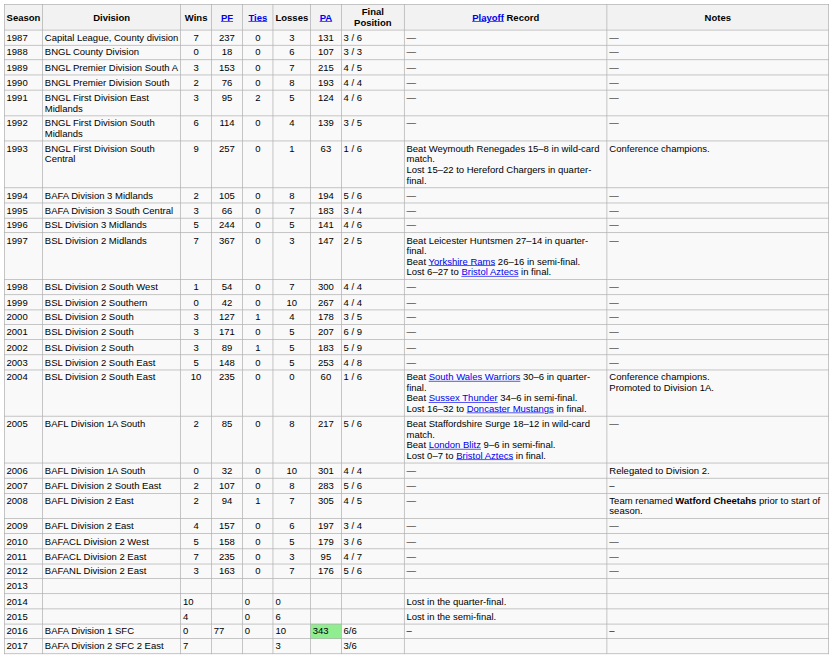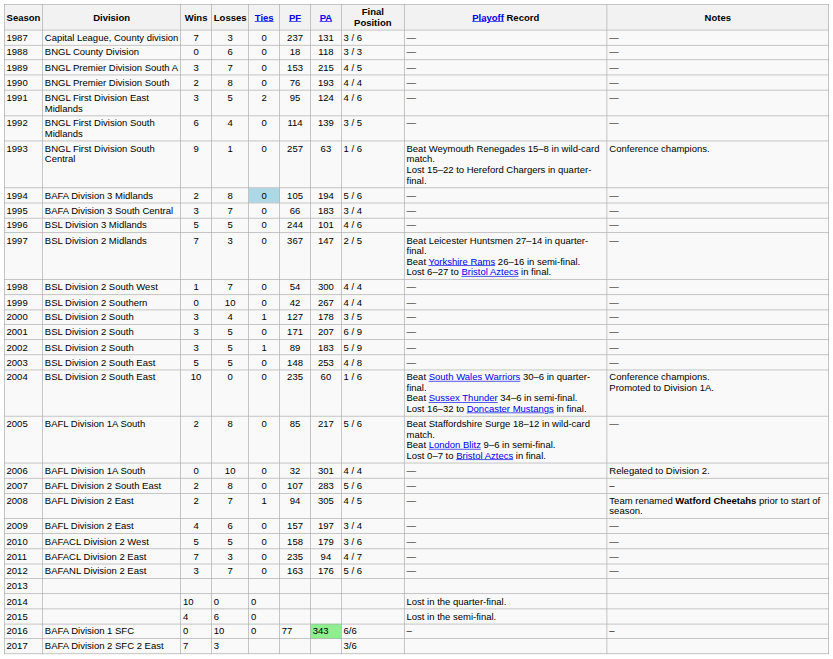 <table class="wikitable" style="font-size: 90%;">
 <tr>
 <th>Season</th>
 <th>Division</th>
 <th width="40px">Wins</th>
+<th width="40px">Losses</th>
+<th width="40px"><a href='#'>Ties</a></th>
 <th width="40px"><a href='#'>PF</a></th>
-<th width="40px"><a href='#'>Ties</a></th>
-<th width="40px">Losses</th>
 <th width="40px"><a href='#'>PA</a></th>
 <th>Final Position</th>
 <th><a href='#'>Playoff</a> Record</th>
 <th>Notes</th>
 </tr>
 <tr valign="top">
 <td>1987</td>
 <td>Capital League, County division</td>
 <td align="center">7</td>
+<td align="center">3</td>
+<td align="center">0</td>
 <td align="center">237</td>
-<td align="center">0</td>
-<td align="center">3</td>
 <td align="center">131</td>
 <td>3 / 6</td>
 <td>—</td>
 <td>—</td>
 </tr>
 <tr valign="top">
 <td>1988</td>
 <td>BNGL County Division</td>
 <td align="center">0</td>
+<td align="center">6</td>
+<td align="center">0</td>
 <td align="center">18</td>
-<td align="center">0</td>
-<td align="center">6</td>
-<td align="center">107</td>
+<td align="center">118</td>
 <td>3 / 3</td>
 <td>—</td>
 <td>—</td>
 </tr>
 <tr valign="top">
 <td>1989</td>
 <td>BNGL Premier Division South A</td>
 <td align="center">3</td>
+<td align="center">7</td>
+<td align="center">0</td>
 <td align="center">153</td>
-<td align="center">0</td>
-<td align="center">7</td>
 <td align="center">215</td>
 <td>4 / 5</td>
 <td>—</td>
 <td>—</td>
 </tr>
 <tr valign="top">
 <td>1990</td>
 <td>BNGL Premier Division South</td>
 <td align="center">2</td>
+<td align="center">8</td>
+<td align="center">0</td>
 <td align="center">76</td>
-<td align="center">0</td>
-<td align="center">8</td>
 <td align="center">193</td>
 <td>4 / 4</td>
 <td>—</td>
 <td>—</td>
 </tr>
 <tr valign="top">
 <td>1991</td>
 <td>BNGL First Division East Midlands</td>
 <td align="center">3</td>
+<td align="center">5</td>
+<td align="center">2</td>
 <td align="center">95</td>
-<td align="center">2</td>
-<td align="center">5</td>
 <td align="center">124</td>
 <td>4 / 6</td>
 <td>—</td>
 <td>—</td>
 </tr>
 <tr valign="top">
 <td>1992</td>
 <td>BNGL First Division South Midlands</td>
 <td align="center">6</td>
+<td align="center">4</td>
+<td align="center">0</td>
 <td align="center">114</td>
-<td align="center">0</td>
-<td align="center">4</td>
 <td align="center">139</td>
 <td>3 / 5</td>
 <td>—</td>
 <td>—</td>
 </tr>
 <tr valign="top">
 <td>1993</td>
 <td>BNGL First Division South Central</td>
 <td align="center">9</td>
+<td align="center">1</td>
+<td align="center">0</td>
 <td align="center">257</td>
-<td align="center">0</td>
-<td align="center">1</td>
 <td align="center">63</td>
 <td>1 / 6</td>
 <td>Beat Weymouth Renegades 15–8 in wild-card match.<br>Lost 15–22 to Hereford Chargers in quarter-final.</td>
 <td>Conference champions.</td>
 </tr>
 <tr valign="top">
 <td>1994</td>
 <td>BAFA Division 3 Midlands</td>
 <td align="center">2</td>
+<td align="center">8</td>
+<td align="center" style="background: lightblue;">0</td>
 <td align="center">105</td>
-<td align="center">0</td>
-<td align="center">8</td>
 <td align="center">194</td>
 <td>5 / 6</td>
 <td>—</td>
 <td>—</td>
 </tr>
 <tr valign="top">
 <td>1995</td>
 <td>BAFA Division 3 South Central</td>
 <td align="center">3</td>
+<td align="center">7</td>
+<td align="center">0</td>
 <td align="center">66</td>
-<td align="center">0</td>
-<td align="center">7</td>
 <td align="center">183</td>
 <td>3 / 4</td>
 <td>—</td>
 <td>—</td>
 </tr>
 <tr valign="top">
 <td>1996</td>
 <td>BSL Division 3 Midlands</td>
 <td align="center">5</td>
+<td align="center">5</td>
+<td align="center">0</td>
 <td align="center">244</td>
-<td align="center">0</td>
-<td align="center">5</td>
-<td align="center">141</td>
+<td align="center">101</td>
 <td>4 / 6</td>
 <td>—</td>
 <td>—</td>
 </tr>
 <tr valign="top">
 <td>1997</td>
 <td>BSL Division 2 Midlands</td>
 <td align="center">7</td>
+<td align="center">3</td>
+<td align="center">0</td>
 <td align="center">367</td>
-<td align="center">0</td>
-<td align="center">3</td>
 <td align="center">147</td>
 <td>2 / 5</td>
 <td>Beat Leicester Huntsmen 27–14 in quarter-final.<br>Beat <a href='#'>Yorkshire Rams</a> 26–16 in semi-final.<br>Lost 6–27 to <a href='#'>Bristol Aztecs</a> in final.</td>
 <td>—</td>
 </tr>
 <tr valign="top">
 <td>1998</td>
 <td>BSL Division 2 South West</td>
 <td align="center">1</td>
+<td align="center">7</td>
+<td align="center">0</td>
 <td align="center">54</td>
-<td align="center">0</td>
-<td align="center">7</td>
 <td align="center">300</td>
 <td>4 / 4</td>
 <td>—</td>
 <td>—</td>
 </tr>
 <tr valign="top">
 <td>1999</td>
 <td>BSL Division 2 Southern</td>
 <td align="center">0</td>
+<td align="center">10</td>
+<td align="center">0</td>
 <td align="center">42</td>
-<td align="center">0</td>
-<td align="center">10</td>
 <td align="center">267</td>
 <td>4 / 4</td>
 <td>—</td>
 <td>—</td>
 </tr>
 <tr valign="top">
 <td>2000</td>
 <td>BSL Division 2 South</td>
 <td align="center">3</td>
+<td align="center">4</td>
+<td align="center">1</td>
 <td align="center">127</td>
-<td align="center">1</td>
-<td align="center">4</td>
 <td align="center">178</td>
 <td>3 / 5</td>
 <td>—</td>
 <td>—</td>
 </tr>
 <tr valign="top">
 <td>2001</td>
 <td>BSL Division 2 South</td>
 <td align="center">3</td>
+<td align="center">5</td>
+<td align="center">0</td>
 <td align="center">171</td>
-<td align="center">0</td>
-<td align="center">5</td>
 <td align="center">207</td>
 <td>6 / 9</td>
 <td>—</td>
 <td>—</td>
 </tr>
 <tr valign="top">
 <td>2002</td>
 <td>BSL Division 2 South</td>
 <td align="center">3</td>
+<td align="center">5</td>
+<td align="center">1</td>
 <td align="center">89</td>
-<td align="center">1</td>
-<td align="center">5</td>
 <td align="center">183</td>
 <td>5 / 9</td>
 <td>—</td>
 <td>—</td>
 </tr>
 <tr valign="top">
 <td>2003</td>
 <td>BSL Division 2 South East</td>
 <td align="center">5</td>
+<td align="center">5</td>
+<td align="center">0</td>
 <td align="center">148</td>
-<td align="center">0</td>
-<td align="center">5</td>
 <td align="center">253</td>
 <td>4 / 8</td>
 <td>—</td>
 <td>—</td>
 </tr>
 <tr valign="top">
 <td>2004</td>
 <td>BSL Division 2 South East</td>
 <td align="center">10</td>
-<td align="center">235</td>
 <td align="center">0</td>
 <td align="center">0</td>
+<td align="center">235</td>
 <td align="center">60</td>
 <td>1 / 6</td>
 <td>Beat <a href='#'>South Wales Warriors</a> 30–6 in quarter-final.<br>Beat <a href='#'>Sussex Thunder</a> 34–6 in semi-final.<br>Lost 16–32 to <a href='#'>Doncaster Mustangs</a> in final.</td>
 <td>Conference champions.<br>Promoted to Division 1A.</td>
 </tr>
 <tr valign="top">
 <td>2005</td>
 <td>BAFL Division 1A South</td>
 <td align="center">2</td>
+<td align="center">8</td>
+<td align="center">0</td>
 <td align="center">85</td>
-<td align="center">0</td>
-<td align="center">8</td>
 <td align="center">217</td>
 <td>5 / 6</td>
 <td>Beat Staffordshire Surge 18–12 in wild-card match.<br>Beat <a href='#'>London Blitz</a> 9–6 in semi-final.<br>Lost 0–7 to <a href='#'>Bristol Aztecs</a> in final.</td>
 <td>—</td>
 </tr>
 <tr valign="top">
 <td>2006</td>
 <td>BAFL Division 1A South</td>
 <td align="center">0</td>
+<td align="center">10</td>
+<td align="center">0</td>
 <td align="center">32</td>
-<td align="center">0</td>
-<td align="center">10</td>
 <td align="center">301</td>
 <td>4 / 4</td>
 <td>—</td>
 <td>Relegated to Division 2.</td>
 </tr>
 <tr valign="top">
 <td>2007</td>
 <td>BAFL Division 2 South East</td>
 <td align="center">2</td>
+<td align="center">8</td>
+<td align="center">0</td>
 <td align="center">107</td>
-<td align="center">0</td>
-<td align="center">8</td>
 <td align="center">283</td>
 <td>5 / 6</td>
 <td>—</td>
 <td>–</td>
 </tr>
 <tr valign="top">
 <td>2008</td>
 <td>BAFL Division 2 East</td>
 <td align="center">2</td>
+<td align="center">7</td>
+<td align="center">1</td>
 <td align="center">94</td>
-<td align="center">1</td>
-<td align="center">7</td>
 <td align="center">305</td>
 <td>4 / 5</td>
 <td>—</td>
 <td>Team renamed <strong>Watford Cheetahs</strong> prior to start of season.</td>
 </tr>
 <tr valign="top">
 <td>2009</td>
 <td>BAFL Division 2 East</td>
 <td align="center">4</td>
+<td align="center">6</td>
+<td align="center">0</td>
 <td align="center">157</td>
-<td align="center">0</td>
-<td align="center">6</td>
 <td align="center">197</td>
 <td>3 / 4</td>
 <td>—</td>
 <td>—</td>
 </tr>
 <tr valign="top">
 <td>2010</td>
 <td>BAFACL Division 2 West</td>
 <td align="center">5</td>
+<td align="center">5</td>
+<td align="center">0</td>
 <td align="center">158</td>
-<td align="center">0</td>
-<td align="center">5</td>
 <td align="center">179</td>
 <td>3 / 6</td>
 <td>—</td>
 <td>—</td>
 </tr>
 <tr valign="top">
 <td>2011</td>
 <td>BAFACL Division 2 East</td>
 <td align="center">7</td>
+<td align="center">3</td>
+<td align="center">0</td>
 <td align="center">235</td>
-<td align="center">0</td>
-<td align="center">3</td>
-<td align="center">95</td>
+<td align="center">94</td>
 <td>4 / 7</td>
 <td>—</td>
 <td>—</td>
 </tr>
 <tr valign="top">
 <td>2012</td>
 <td>BAFANL Division 2 East</td>
 <td align="center">3</td>
+<td align="center">7</td>
+<td align="center">0</td>
 <td align="center">163</td>
-<td align="center">0</td>
-<td align="center">7</td>
 <td align="center">176</td>
 <td>5 / 6</td>
 <td>—</td>
 <td>—</td>
 </tr>
 <tr>
 <td>2013</td>
 <td></td>
 <td></td>
 <td></td>
 <td></td>
 <td></td>
 <td></td>
 <td></td>
 <td></td>
 <td></td>
 </tr>
 <tr>
 <td>2014</td>
 <td></td>
 <td>10</td>
-<td></td>
 <td>0</td>
 <td>0</td>
+<td></td>
 <td></td>
 <td></td>
 <td>Lost in the quarter-final.</td>
 <td></td>
 </tr>
 <tr>
 <td>2015</td>
 <td></td>
 <td>4</td>
+<td>6</td>
+<td>0</td>
 <td></td>
-<td>0</td>
-<td>6</td>
 <td></td>
 <td></td>
 <td>Lost in the semi-final.</td>
 <td></td>
 </tr>
 <tr>
 <td>2016</td>
 <td>BAFA Division 1 SFC</td>
 <td>0</td>
+<td>10</td>
+<td>0</td>
 <td>77</td>
-<td>0</td>
-<td>10</td>
 <td style="background: lightgreen;">343</td>
 <td>6/6</td>
 <td>–</td>
 <td>–</td>
 </tr>
 <tr>
 <td>2017</td>
 <td>BAFA Division 2 SFC 2 East</td>
 <td>7</td>
+<td>3</td>
 <td></td>
 <td></td>
-<td>3</td>
 <td></td>
 <td>3/6</td>
 <td></td>
 <td></td>
 </tr>
 </table>
